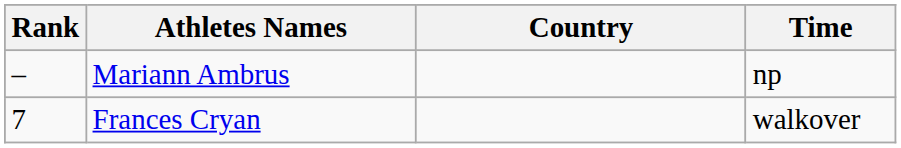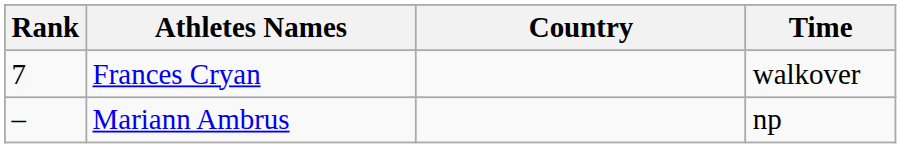 <table class="wikitable">
 <tr>
 <th width=25>Rank</th>
 <th width=175>Athletes Names</th>
 <th width=175>Country</th>
 <th width=75>Time</th>
 </tr>
 <tr>
+<td>7</td>
+<td><a href='#'>Frances Cryan</a></td>
+<td></td>
+<td>walkover</td>
+</tr>
+<tr>
 <td>–</td>
 <td><a href='#'>Mariann Ambrus</a></td>
 <td></td>
 <td>np</td>
 </tr>
-<tr>
-<td>7</td>
-<td><a href='#'>Frances Cryan</a></td>
-<td></td>
-<td>walkover</td>
-</tr>
 </table>
